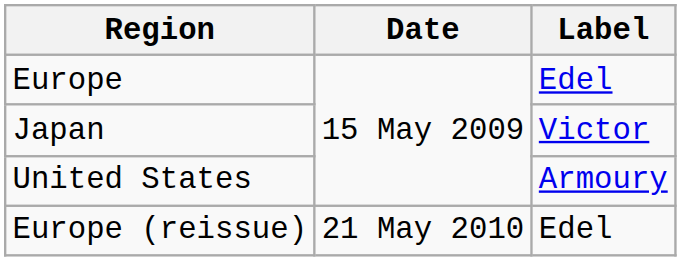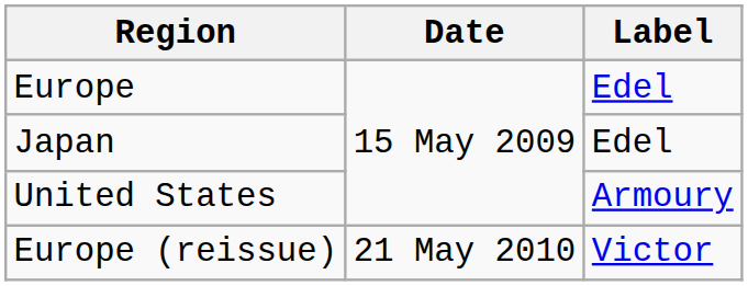 <table class="wikitable">
 <tr>
 <th>Region</th>
 <th>Date</th>
 <th>Label</th>
 </tr>
 <tr>
 <td>Europe</td>
 <td rowspan="3">15 May 2009</td>
 <td><a href='#'>Edel</a></td>
 </tr>
 <tr>
 <td>Japan</td>
-<td><a href='#'>Victor</a></td>
+<td>Edel</td>
 </tr>
 <tr>
 <td>United States</td>
 <td><a href='#'>Armoury</a></td>
 </tr>
 <tr>
 <td>Europe (reissue)</td>
 <td>21 May 2010</td>
-<td>Edel</td>
+<td><a href='#'>Victor</a></td>
 </tr>
 </table>
